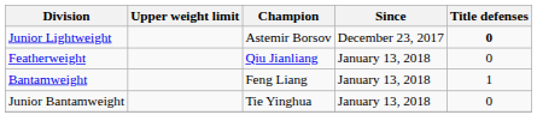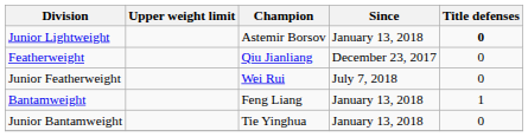 <table class="wikitable">
 <tr>
 <th>Division</th>
 <th>Upper weight limit</th>
 <th>Champion</th>
 <th>Since</th>
 <th>Title defenses</th>
 </tr>
 <tr>
 <td><a href='#'>Junior Lightweight</a></td>
 <td></td>
 <td> Astemir Borsov</td>
-<td>December 23, 2017</td>
+<td>January 13, 2018</td>
 <td style="text-align:center;"><strong>0</strong></td>
 </tr>
 <tr>
 <td><a href='#'>Featherweight</a></td>
 <td></td>
 <td> <a href='#'>Qiu Jianliang</a></td>
-<td>January 13, 2018</td>
+<td>December 23, 2017</td>
+<td style="text-align:center;">0</td>
+</tr>
+<tr>
+<td>Junior Featherweight</td>
+<td></td>
+<td> <a href='#'>Wei Rui</a></td>
+<td>July 7, 2018</td>
 <td style="text-align:center;">0</td>
 </tr>
 <tr>
 <td><a href='#'>Bantamweight</a></td>
 <td></td>
 <td> Feng Liang</td>
 <td>January 13, 2018</td>
 <td style="text-align:center;">1</td>
 </tr>
 <tr>
 <td>Junior Bantamweight</td>
 <td></td>
 <td> Tie Yinghua</td>
 <td>January 13, 2018</td>
 <td style="text-align:center;">0</td>
 </tr>
 <tr>
 </tr>
 </table>
